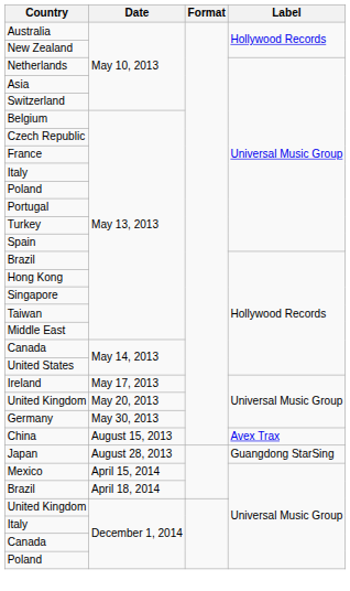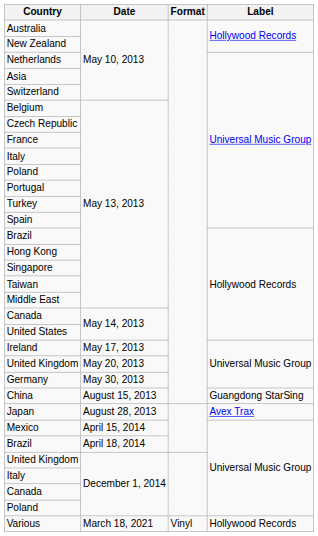 <table class="wikitable plainrowheaders">
 <tr>
 <th scope="col">Country</th>
 <th scope="col">Date</th>
 <th scope="col">Format</th>
 <th scope="col">Label</th>
 </tr>
 <tr>
 <td>Australia</td>
 <td rowspan="5">May 10, 2013</td>
 <td rowspan="24"></td>
 <td rowspan="2"><a href='#'>Hollywood Records</a></td>
 </tr>
 <tr>
 <td>New Zealand</td>
 </tr>
 <tr>
 <td>Netherlands</td>
 <td rowspan="11"><a href='#'>Universal Music Group</a></td>
 </tr>
 <tr>
 <td>Asia</td>
 </tr>
 <tr>
 <td>Switzerland</td>
 </tr>
 <tr>
 <td>Belgium</td>
 <td rowspan="13">May 13, 2013</td>
 </tr>
 <tr>
 <td>Czech Republic</td>
 </tr>
 <tr>
 <td>France</td>
 </tr>
 <tr>
 <td>Italy</td>
 </tr>
 <tr>
 <td>Poland</td>
 </tr>
 <tr>
 <td>Portugal</td>
 </tr>
 <tr>
 <td>Turkey</td>
 </tr>
 <tr>
 <td>Spain</td>
 </tr>
 <tr>
 <td>Brazil</td>
 <td rowspan="7">Hollywood Records</td>
 </tr>
 <tr>
 <td>Hong Kong</td>
 </tr>
 <tr>
 <td>Singapore</td>
 </tr>
 <tr>
 <td>Taiwan</td>
 </tr>
 <tr>
 <td>Middle East</td>
 </tr>
 <tr>
 <td>Canada</td>
 <td rowspan="2">May 14, 2013</td>
 </tr>
 <tr>
 <td>United States</td>
 </tr>
 <tr>
 <td>Ireland</td>
 <td>May 17, 2013</td>
 <td rowspan="3">Universal Music Group</td>
 </tr>
 <tr>
 <td>United Kingdom</td>
 <td>May 20, 2013</td>
 </tr>
 <tr>
 <td>Germany</td>
 <td>May 30, 2013</td>
 </tr>
 <tr>
 <td>China</td>
 <td>August 15, 2013</td>
-<td><a href='#'>Avex Trax</a></td>
+<td>Guangdong StarSing</td>
 </tr>
 <tr>
 <td>Japan</td>
 <td>August 28, 2013</td>
 <td rowspan="3"></td>
-<td>Guangdong StarSing</td>
+<td><a href='#'>Avex Trax</a></td>
 </tr>
 <tr>
 <td>Mexico</td>
 <td>April 15, 2014</td>
 <td rowspan="7">Universal Music Group</td>
 </tr>
 <tr>
 <td rowspan="2">Brazil</td>
 <td>April 18, 2014</td>
 </tr>
 <tr>
 <td rowspan="5">December 1, 2014</td>
 <td rowspan="5"></td>
 </tr>
 <tr>
 <td>United Kingdom</td>
 </tr>
 <tr>
 <td>Italy</td>
 </tr>
 <tr>
 <td>Canada</td>
 </tr>
 <tr>
 <td>Poland</td>
 </tr>
+<tr>
+<td>Various</td>
+<td>March 18, 2021</td>
+<td>Vinyl</td>
+<td>Hollywood Records</td>
+</tr>
 </table>
